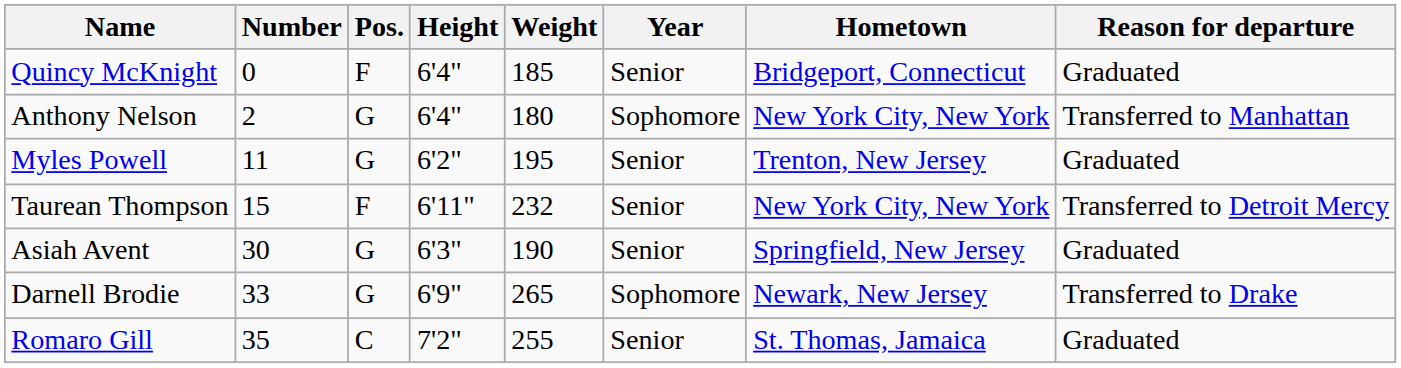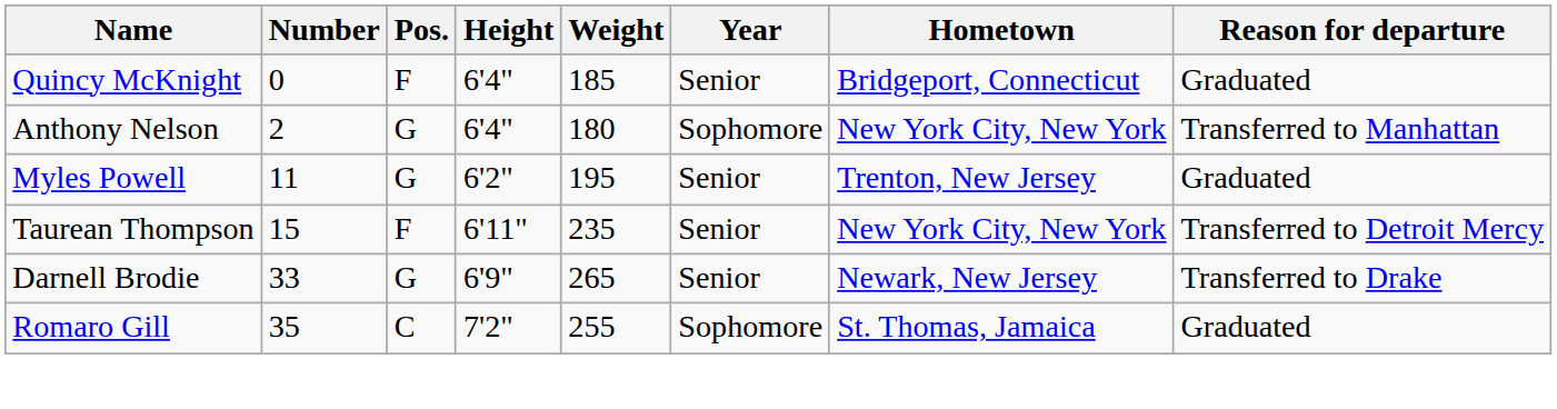 <table class="wikitable sortable" border="1">
 <tr>
 <th>Name</th>
 <th>Number</th>
 <th>Pos.</th>
 <th>Height</th>
 <th>Weight</th>
 <th>Year</th>
 <th>Hometown</th>
 <th class="unsortable">Reason for departure</th>
 </tr>
 <tr>
 <td><a href='#'>Quincy McKnight</a></td>
 <td>0</td>
 <td>F</td>
 <td>6'4"</td>
 <td>185</td>
 <td>Senior</td>
 <td><a href='#'>Bridgeport, Connecticut</a></td>
 <td>Graduated</td>
 </tr>
 <tr>
 <td>Anthony Nelson</td>
 <td>2</td>
 <td>G</td>
 <td>6'4"</td>
 <td>180</td>
 <td>Sophomore</td>
 <td><a href='#'>New York City, New York</a></td>
 <td>Transferred to <a href='#'>Manhattan</a></td>
 </tr>
 <tr>
 <td><a href='#'>Myles Powell</a></td>
 <td>11</td>
 <td>G</td>
 <td>6'2"</td>
 <td>195</td>
 <td>Senior</td>
 <td><a href='#'>Trenton, New Jersey</a></td>
 <td>Graduated</td>
 </tr>
 <tr>
 <td>Taurean Thompson</td>
 <td>15</td>
 <td>F</td>
 <td>6'11"</td>
-<td>232</td>
+<td>235</td>
 <td>Senior</td>
 <td><a href='#'>New York City, New York</a></td>
 <td>Transferred to <a href='#'>Detroit Mercy</a></td>
-</tr>
-<tr>
-<td>Asiah Avent</td>
-<td>30</td>
-<td>G</td>
-<td>6'3"</td>
-<td>190</td>
-<td>Senior</td>
-<td><a href='#'>Springfield, New Jersey</a></td>
-<td>Graduated</td>
 </tr>
 <tr>
 <td>Darnell Brodie</td>
 <td>33</td>
 <td>G</td>
 <td>6'9"</td>
 <td>265</td>
-<td>Sophomore</td>
+<td>Senior</td>
 <td><a href='#'>Newark, New Jersey</a></td>
 <td>Transferred to <a href='#'>Drake</a></td>
 </tr>
 <tr>
 <td><a href='#'>Romaro Gill</a></td>
 <td>35</td>
 <td>C</td>
 <td>7'2"</td>
 <td>255</td>
-<td>Senior</td>
+<td>Sophomore</td>
 <td><a href='#'>St. Thomas, Jamaica</a></td>
 <td>Graduated</td>
 </tr>
 </table>
